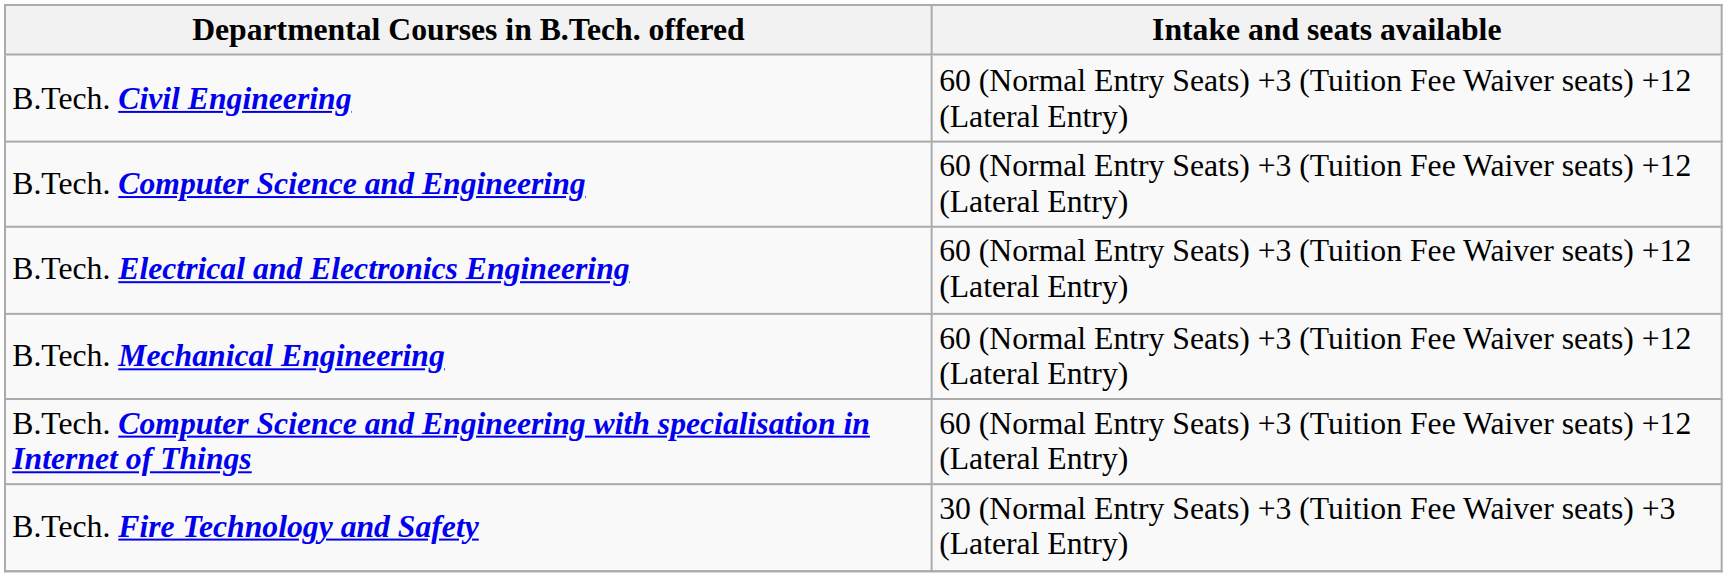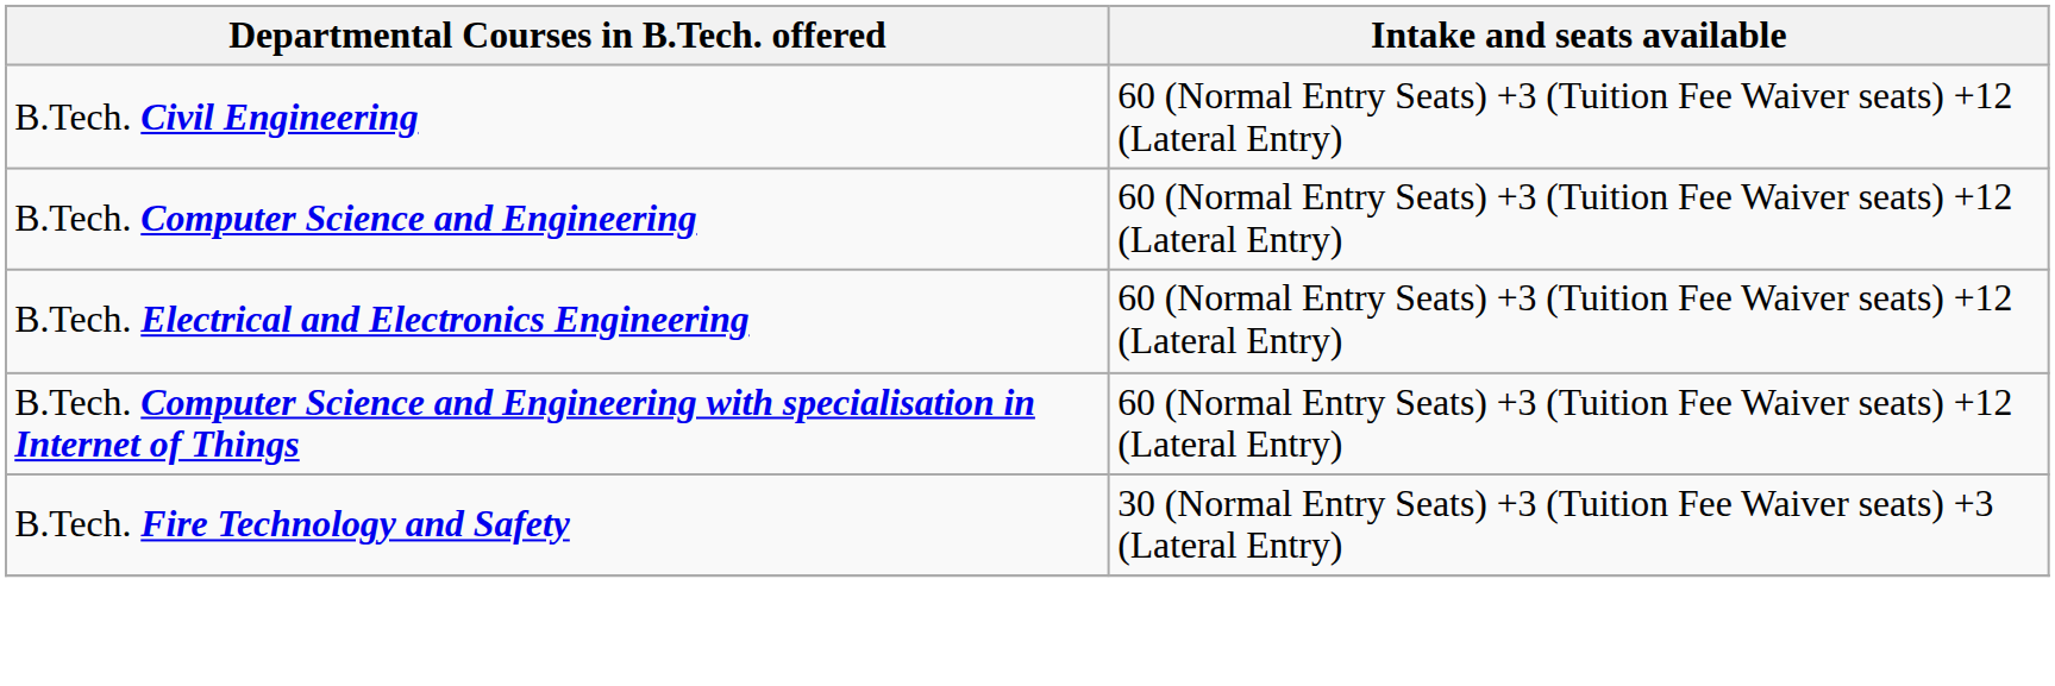 <table class="wikitable sortable">
 <tr>
 <th>Departmental Courses in B.Tech. offered</th>
 <th>Intake and seats available</th>
 </tr>
 <tr>
 <td>B.Tech. <strong><em><a href='#'>Civil Engineering</a></em></strong></td>
 <td>60 (Normal Entry Seats)  +3 (Tuition Fee Waiver seats) +12 (Lateral Entry)</td>
 </tr>
 <tr>
 <td>B.Tech. <strong><em><a href='#'>Computer Science and Engineering</a></em></strong></td>
 <td>60 (Normal Entry Seats)  +3 (Tuition Fee Waiver seats) +12 (Lateral Entry)</td>
 </tr>
 <tr>
 <td>B.Tech. <strong><em><a href='#'>Electrical and Electronics Engineering</a></em></strong></td>
 <td>60 (Normal Entry Seats)  +3 (Tuition Fee Waiver seats) +12 (Lateral Entry)</td>
 </tr>
 <tr>
-<td>B.Tech. <strong><em><a href='#'>Mechanical Engineering</a></em></strong></td>
-<td>60 (Normal Entry Seats)  +3 (Tuition Fee Waiver seats) +12 (Lateral Entry)</td>
-</tr>
-<tr>
 <td>B.Tech. <strong><em><a href='#'>Computer Science and Engineering with specialisation in Internet of Things</a></em></strong></td>
 <td>60 (Normal Entry Seats)  +3 (Tuition Fee Waiver seats) +12 (Lateral Entry)</td>
 </tr>
 <tr>
 <td>B.Tech. <strong><em><a href='#'>Fire Technology and Safety</a></em></strong></td>
 <td>30 (Normal Entry Seats)  +3 (Tuition Fee Waiver seats) +3 (Lateral Entry)</td>
 </tr>
 <tr>
 </tr>
 </table>
